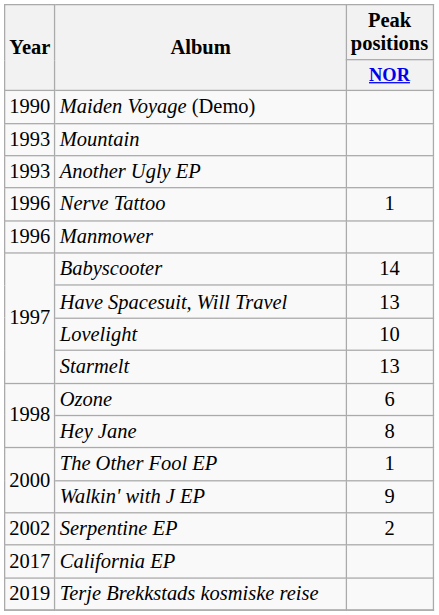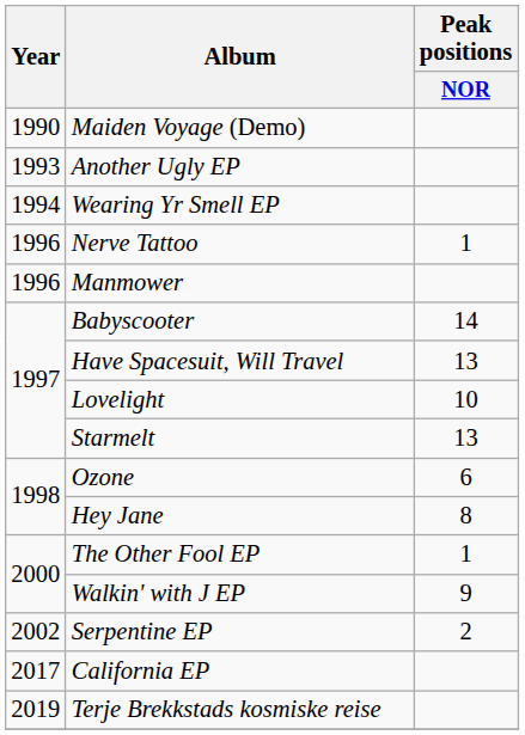 <table class="wikitable">
 <tr>
 <th align="center" rowspan="2" width="10">Year</th>
 <th align="center" rowspan="2" width="220">Album</th>
 <th align="center" colspan="1" width="20">Peak positions</th>
 </tr>
 <tr>
 <th scope="col" style="width:3em;font-size:90%;"><a href='#'>NOR</a><br></th>
 </tr>
 <tr>
 <td style="text-align:center;">1990</td>
 <td><em>Maiden Voyage</em> (Demo)</td>
 <td style="text-align:center;"></td>
 </tr>
 <tr>
 <td style="text-align:center;">1993</td>
-<td><em>Mountain </em></td>
+<td><em>Another Ugly EP </em></td>
 <td style="text-align:center;"></td>
 </tr>
 <tr>
-<td style="text-align:center;">1993</td>
-<td><em>Another Ugly EP </em></td>
+<td style="text-align:center;">1994</td>
+<td><em>Wearing Yr Smell EP </em></td>
 <td style="text-align:center;"></td>
 </tr>
 <tr>
 <td style="text-align:center;">1996</td>
 <td><em>Nerve Tattoo</em></td>
 <td style="text-align:center;">1</td>
 </tr>
 <tr>
 <td style="text-align:center;">1996</td>
 <td><em>Manmower </em></td>
 <td style="text-align:center;"></td>
 </tr>
 <tr>
 <td style="text-align:center;" rowspan=4>1997</td>
 <td><em>Babyscooter</em></td>
 <td style="text-align:center;">14</td>
 </tr>
 <tr>
 <td><em>Have Spacesuit, Will Travel</em></td>
 <td style="text-align:center;">13</td>
 </tr>
 <tr>
 <td><em>Lovelight </em></td>
 <td style="text-align:center;">10</td>
 </tr>
 <tr>
 <td><em>Starmelt </em></td>
 <td style="text-align:center;">13</td>
 </tr>
 <tr>
 <td style="text-align:center;" rowspan=2>1998</td>
 <td><em>Ozone </em></td>
 <td style="text-align:center;">6</td>
 </tr>
 <tr>
 <td><em>Hey Jane</em></td>
 <td style="text-align:center;">8</td>
 </tr>
 <tr>
 <td style="text-align:center;" rowspan=2>2000</td>
 <td><em>The Other Fool EP</em></td>
 <td style="text-align:center;">1</td>
 </tr>
 <tr>
 <td><em>Walkin' with J EP</em></td>
 <td style="text-align:center;">9</td>
 </tr>
 <tr>
 <td style="text-align:center;" rowspan=1>2002</td>
 <td><em>Serpentine EP</em></td>
 <td style="text-align:center;">2</td>
 </tr>
 <tr>
 <td style="text-align:center;" rowspan=1>2017</td>
 <td><em>California EP</em></td>
 <td style="text-align:center;"></td>
 </tr>
 <tr>
 <td style="text-align:center;" rowspan=1>2019</td>
 <td><em>Terje Brekkstads kosmiske reise</em></td>
 <td style="text-align:center;"></td>
 </tr>
 <tr>
 </tr>
 </table>
